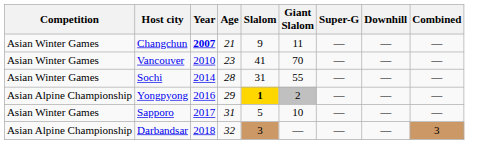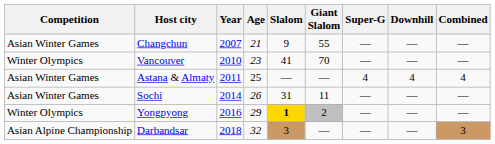 <table class="wikitable" style="text-align:center">
 <tr>
 <th>Competition</th>
 <th>Host city</th>
 <th>Year</th>
 <th>Age</th>
 <th>Slalom</th>
 <th>Giant<br>Slalom</th>
 <th>Super-G</th>
 <th>Downhill</th>
 <th>Combined</th>
 </tr>
 <tr>
 <td style="text-align:left">Asian Winter Games</td>
 <td style="text-align:left"> <a href='#'>Changchun</a></td>
-<td><strong><a href='#'>2007</a></strong></td>
+<td><a href='#'>2007</a></td>
 <td><em>21</em></td>
 <td>9</td>
-<td>11</td>
+<td>55</td>
 <td>—</td>
 <td>—</td>
 <td>—</td>
 </tr>
 <tr>
-<td style="text-align:left">Asian Winter Games</td>
+<td style="text-align:left">Winter Olympics</td>
 <td style="text-align:left"> <a href='#'>Vancouver</a></td>
 <td><a href='#'>2010</a></td>
 <td><em>23</em></td>
 <td>41</td>
 <td>70</td>
 <td>—</td>
 <td>—</td>
 <td>—</td>
 </tr>
 <tr>
 <td style="text-align:left">Asian Winter Games</td>
+<td style="text-align:left"> <a href='#'>Astana</a> & <a href='#'>Almaty</a></td>
+<td><a href='#'>2011</a></td>
+<td>25</td>
+<td>—</td>
+<td>—</td>
+<td>4</td>
+<td>4</td>
+<td>4</td>
+</tr>
+<tr>
+<td style="text-align:left">Asian Winter Games</td>
 <td style="text-align:left"> <a href='#'>Sochi</a></td>
 <td><a href='#'>2014</a></td>
-<td><em>28</em></td>
+<td><em>26</em></td>
 <td>31</td>
-<td>55</td>
+<td>11</td>
 <td>—</td>
 <td>—</td>
 <td>—</td>
 </tr>
 <tr>
-<td style="text-align:left">Asian Alpine Championship</td>
+<td style="text-align:left">Winter Olympics</td>
 <td style="text-align:left"> <a href='#'>Yongpyong</a></td>
 <td><a href='#'>2016</a></td>
 <td><em>29</em></td>
 <td style="background-color: gold;"><strong>1</strong></td>
 <td style="background-color: silver;">2</td>
-<td>—</td>
-<td>—</td>
-<td>—</td>
-</tr>
-<tr>
-<td style="text-align:left">Asian Winter Games</td>
-<td style="text-align:left"> <a href='#'>Sapporo</a></td>
-<td><a href='#'>2017</a></td>
-<td><em>31</em></td>
-<td>5</td>
-<td>10</td>
 <td>—</td>
 <td>—</td>
 <td>—</td>
 </tr>
 <tr>
 <td style="text-align:left">Asian Alpine Championship</td>
 <td style="text-align:left"> <a href='#'>Darbandsar</a></td>
 <td><a href='#'>2018</a></td>
 <td><em>32</em></td>
 <td style="background-color: #c96;">3</td>
 <td>—</td>
 <td>—</td>
 <td>—</td>
 <td style="background-color: #c96;">3</td>
 </tr>
 </table>
